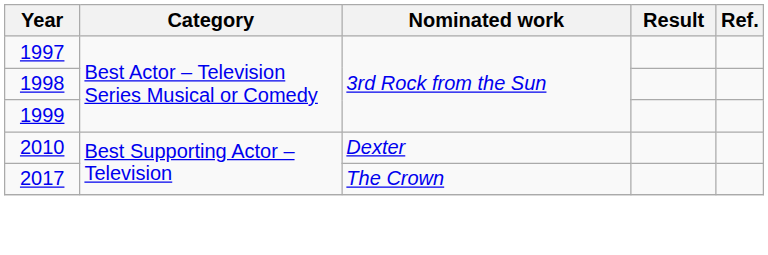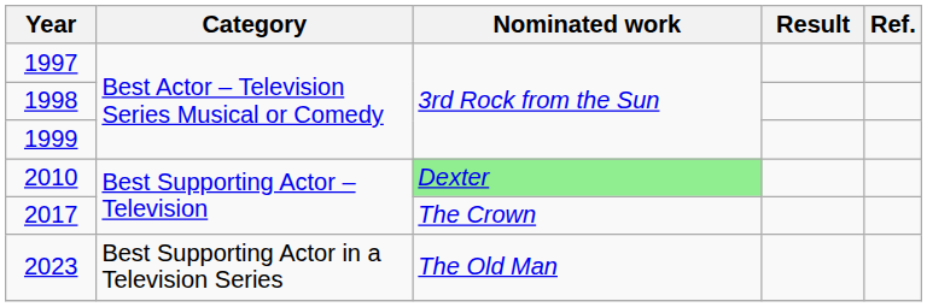 <table class=wikitable>
 <tr>
 <th scope="col" style="width:5em;">Year</th>
 <th scope="col" style="width:25em;">Category</th>
 <th scope="col" style="width:28em;">Nominated work</th>
 <th scope="col" style="width:5em;">Result</th>
 <th>Ref.</th>
 </tr>
 <tr>
 <td style="text-align:center;"><a href='#'>1997</a></td>
 <td rowspan=3><a href='#'>Best Actor – Television Series Musical or Comedy</a></td>
 <td rowspan=3><em><a href='#'>3rd Rock from the Sun</a></em></td>
 <td></td>
 <td style="text-align:center;"></td>
 </tr>
 <tr>
 <td style="text-align:center;"><a href='#'>1998</a></td>
 <td></td>
 <td style="text-align:center;"></td>
 </tr>
 <tr>
 <td style="text-align:center;"><a href='#'>1999</a></td>
 <td></td>
 <td style="text-align:center;"></td>
 </tr>
 <tr>
 <td style="text-align:center;"><a href='#'>2010</a></td>
 <td rowspan=2><a href='#'>Best Supporting Actor – Television</a></td>
-<td><em><a href='#'>Dexter</a></em></td>
+<td style="background: lightgreen;"><em><a href='#'>Dexter</a></em></td>
 <td></td>
 <td style="text-align:center;"></td>
 </tr>
 <tr>
 <td style="text-align:center;"><a href='#'>2017</a></td>
 <td><em><a href='#'>The Crown</a></em></td>
 <td></td>
 <td style="text-align:center;"></td>
 </tr>
 <tr>
+<td style="text-align:center;"><a href='#'>2023</a></td>
+<td>Best Supporting Actor in a Television Series</td>
+<td><em><a href='#'>The Old Man</a></em></td>
+<td></td>
+<td style="text-align:center;"></td>
+</tr>
+<tr>
 </tr>
 </table>
